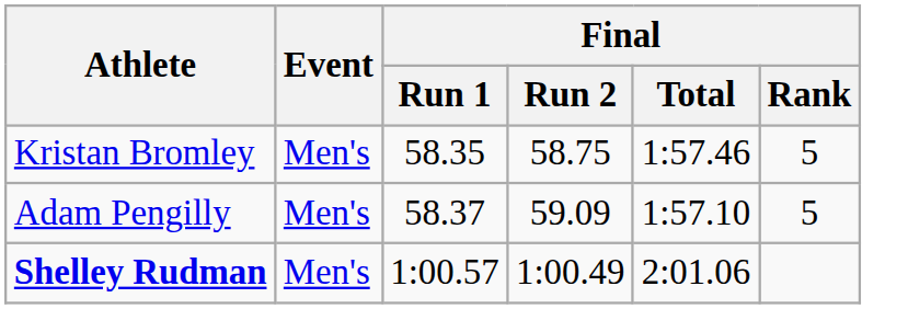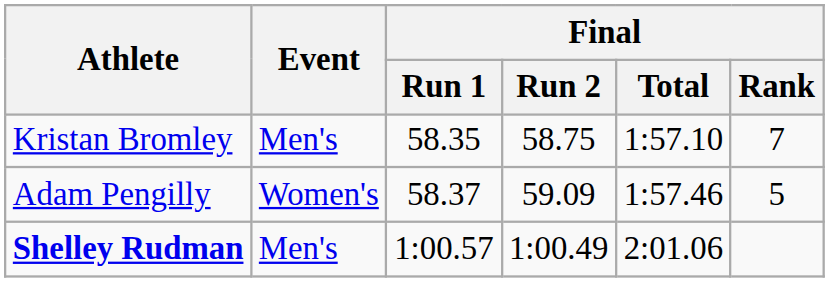 <table class="wikitable" style="font-size:90%">
 <tr>
 <th rowspan="2">Athlete</th>
 <th rowspan="2">Event</th>
 <th colspan="4">Final</th>
 </tr>
 <tr>
 <th>Run 1</th>
 <th>Run 2</th>
 <th>Total</th>
 <th>Rank</th>
 </tr>
 <tr>
 <td><a href='#'>Kristan Bromley</a></td>
 <td><a href='#'>Men's</a></td>
 <td align="center">58.35</td>
 <td align="center">58.75</td>
-<td align="center">1:57.46</td>
-<td align="center">5</td>
+<td align="center">1:57.10</td>
+<td align="center">7</td>
 </tr>
 <tr>
 <td><a href='#'>Adam Pengilly</a></td>
-<td><a href='#'>Men's</a></td>
+<td><a href='#'>Women's</a></td>
 <td align="center">58.37</td>
 <td align="center">59.09</td>
-<td align="center">1:57.10</td>
+<td align="center">1:57.46</td>
 <td align="center">5</td>
 </tr>
 <tr>
 <td><strong><a href='#'>Shelley Rudman</a></strong></td>
 <td><a href='#'>Men's</a></td>
 <td align="center">1:00.57</td>
 <td align="center">1:00.49</td>
 <td align="center">2:01.06</td>
 <td align="center"></td>
 </tr>
 </table>
